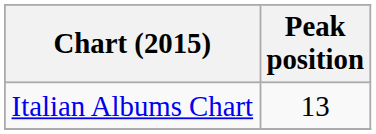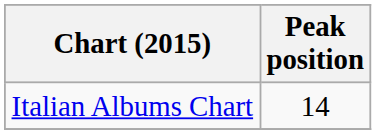 <table class="wikitable sortable">
 <tr>
 <th>Chart (2015)</th>
 <th>Peak<br>position</th>
 </tr>
 <tr>
 <td><a href='#'>Italian Albums Chart</a></td>
-<td align="center">13</td>
+<td align="center">14</td>
 </tr>
 <tr>
 </tr>
 </table>
